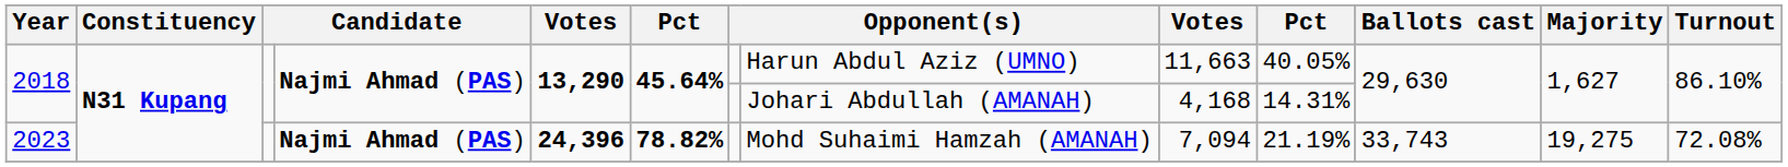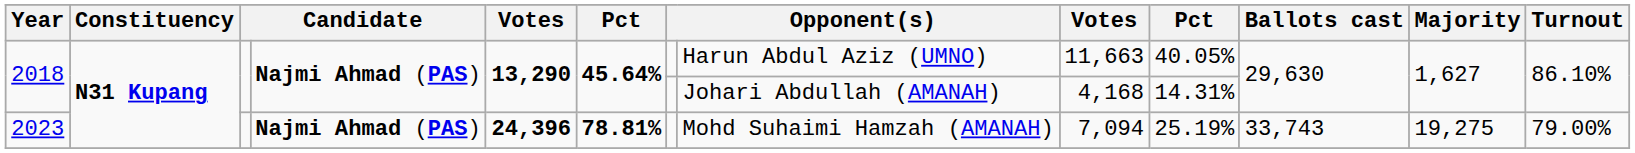 <table class="wikitable" style="margin:0.5em ; font-size:95%">
 <tr>
 <th>Year</th>
 <th>Constituency</th>
 <th colspan=2>Candidate</th>
 <th>Votes</th>
 <th>Pct</th>
 <th colspan=2>Opponent(s)</th>
 <th>Votes</th>
 <th>Pct</th>
 <th>Ballots cast</th>
 <th>Majority</th>
 <th>Turnout</th>
 </tr>
 <tr>
 <td rowspan=2><a href='#'>2018</a></td>
 <td rowspan=3><strong>N31 <a href='#'>Kupang</a></strong></td>
 <td rowspan=2 ></td>
 <td rowspan=2><strong>Najmi Ahmad</strong> (<a href='#'><strong>PAS</strong></a>)</td>
 <td rowspan=2 align="right"><strong>13,290</strong></td>
 <td rowspan=2><strong>45.64%</strong></td>
 <td></td>
 <td>Harun Abdul Aziz (<a href='#'>UMNO</a>)</td>
 <td align="right">11,663</td>
 <td>40.05%</td>
 <td rowspan=2>29,630</td>
 <td rowspan=2>1,627</td>
 <td rowspan=2>86.10%</td>
 </tr>
 <tr>
 <td></td>
 <td>Johari Abdullah (<a href='#'>AMANAH</a>)</td>
 <td align="right">4,168</td>
 <td>14.31%</td>
 </tr>
 <tr>
 <td><a href='#'>2023</a></td>
 <td bgcolor=></td>
 <td><strong>Najmi Ahmad</strong> (<a href='#'><strong>PAS</strong></a>)</td>
 <td align="right"><strong>24,396</strong></td>
-<td><strong>78.82%</strong></td>
+<td><strong>78.81%</strong></td>
 <td></td>
 <td>Mohd Suhaimi Hamzah (<a href='#'>AMANAH</a>)</td>
 <td align="right">7,094</td>
-<td>21.19%</td>
+<td>25.19%</td>
 <td>33,743</td>
 <td>19,275</td>
-<td>72.08%</td>
+<td>79.00%</td>
 </tr>
 </table>
